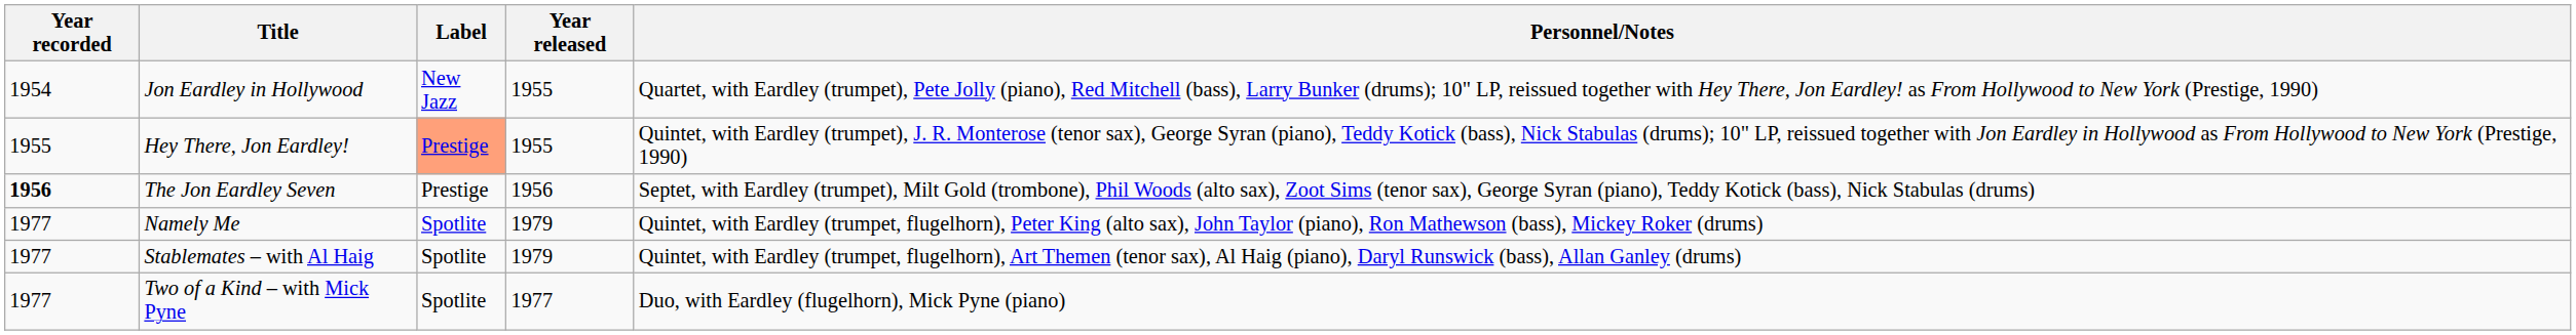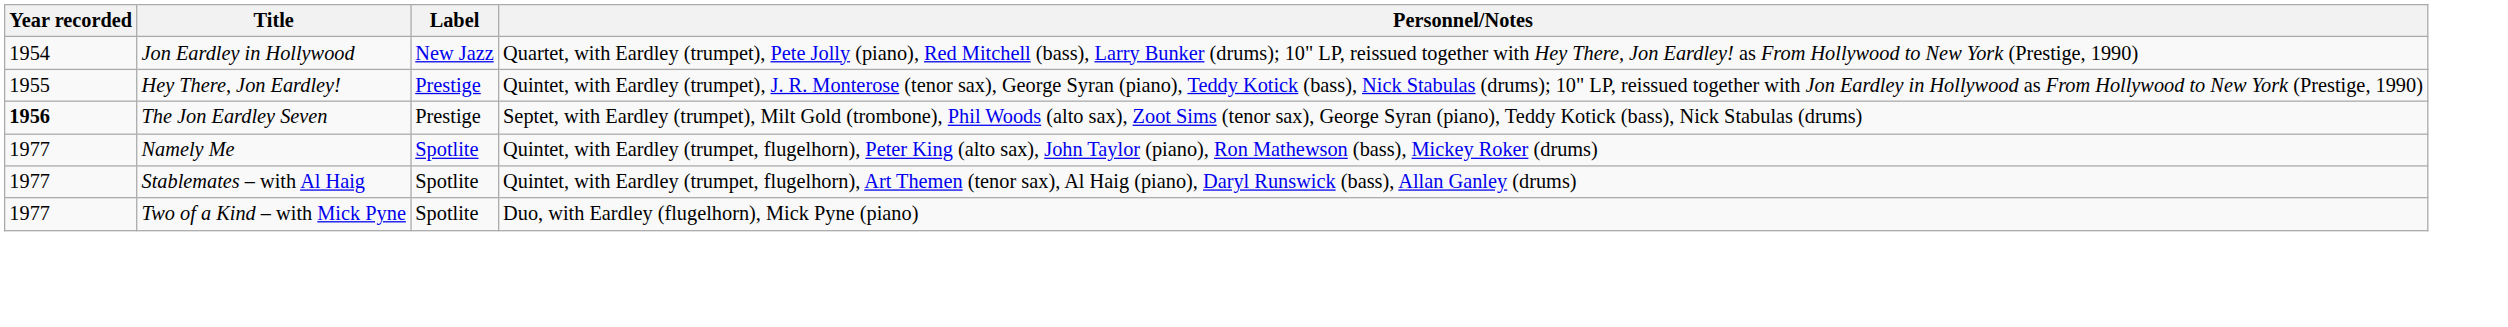 <table class="wikitable sortable">
 <tr>
 <th>Year recorded</th>
 <th>Title</th>
 <th>Label</th>
-<th>Year released</th>
 <th>Personnel/Notes</th>
 </tr>
 <tr>
 <td>1954</td>
 <td><em>Jon Eardley in Hollywood</em></td>
 <td><a href='#'>New Jazz</a></td>
-<td>1955</td>
 <td>Quartet, with Eardley (trumpet), <a href='#'>Pete Jolly</a> (piano), <a href='#'>Red Mitchell</a> (bass), <a href='#'>Larry Bunker</a> (drums); 10" LP, reissued together with <em>Hey There, Jon Eardley!</em> as <em>From Hollywood to New York</em> (Prestige, 1990)</td>
 </tr>
 <tr>
 <td>1955</td>
 <td><em>Hey There, Jon Eardley!</em></td>
-<td style="background: lightsalmon;"><a href='#'>Prestige</a></td>
-<td>1955</td>
+<td><a href='#'>Prestige</a></td>
 <td>Quintet, with Eardley (trumpet), <a href='#'>J. R. Monterose</a> (tenor sax), George Syran (piano), <a href='#'>Teddy Kotick</a> (bass), <a href='#'>Nick Stabulas</a> (drums); 10" LP, reissued together with <em>Jon Eardley in Hollywood</em> as <em>From Hollywood to New York</em> (Prestige, 1990)</td>
 </tr>
 <tr>
 <td><strong>1956</strong></td>
 <td><em>The Jon Eardley Seven</em></td>
 <td>Prestige</td>
-<td>1956</td>
 <td>Septet, with Eardley (trumpet), Milt Gold (trombone), <a href='#'>Phil Woods</a> (alto sax), <a href='#'>Zoot Sims</a> (tenor sax), George Syran (piano), Teddy Kotick (bass), Nick Stabulas (drums)</td>
 </tr>
 <tr>
 <td>1977</td>
 <td><em>Namely Me</em></td>
 <td><a href='#'>Spotlite</a></td>
-<td>1979</td>
 <td>Quintet, with Eardley (trumpet, flugelhorn), <a href='#'>Peter King</a> (alto sax), <a href='#'>John Taylor</a> (piano), <a href='#'>Ron Mathewson</a> (bass), <a href='#'>Mickey Roker</a> (drums)</td>
 </tr>
 <tr>
 <td>1977</td>
 <td><em>Stablemates</em> – with <a href='#'>Al Haig</a></td>
 <td>Spotlite</td>
-<td>1979</td>
 <td>Quintet, with Eardley (trumpet, flugelhorn), <a href='#'>Art Themen</a> (tenor sax), Al Haig (piano), <a href='#'>Daryl Runswick</a> (bass), <a href='#'>Allan Ganley</a> (drums)</td>
 </tr>
 <tr>
 <td>1977</td>
 <td><em>Two of a Kind</em> – with <a href='#'>Mick Pyne</a></td>
 <td>Spotlite</td>
-<td>1977</td>
 <td>Duo, with Eardley (flugelhorn), Mick Pyne (piano)</td>
 </tr>
 </table>
